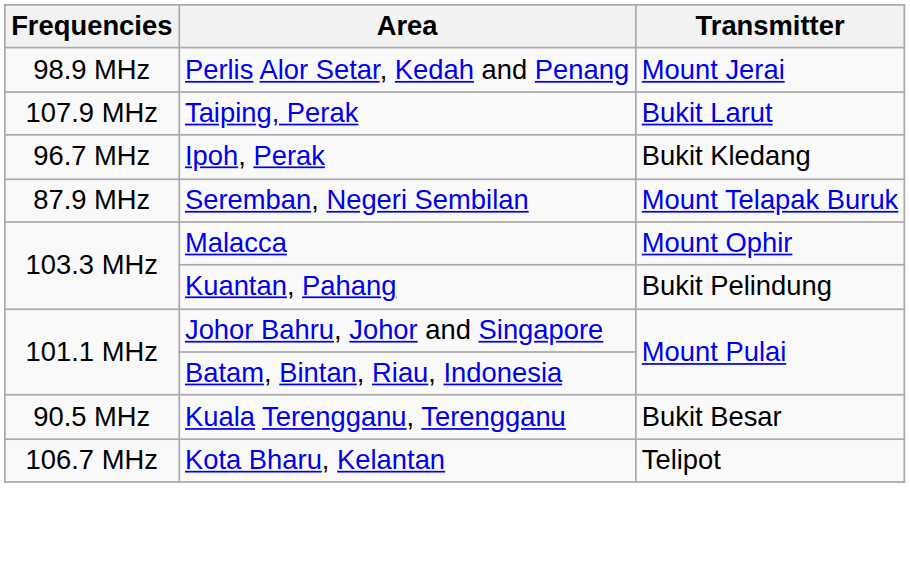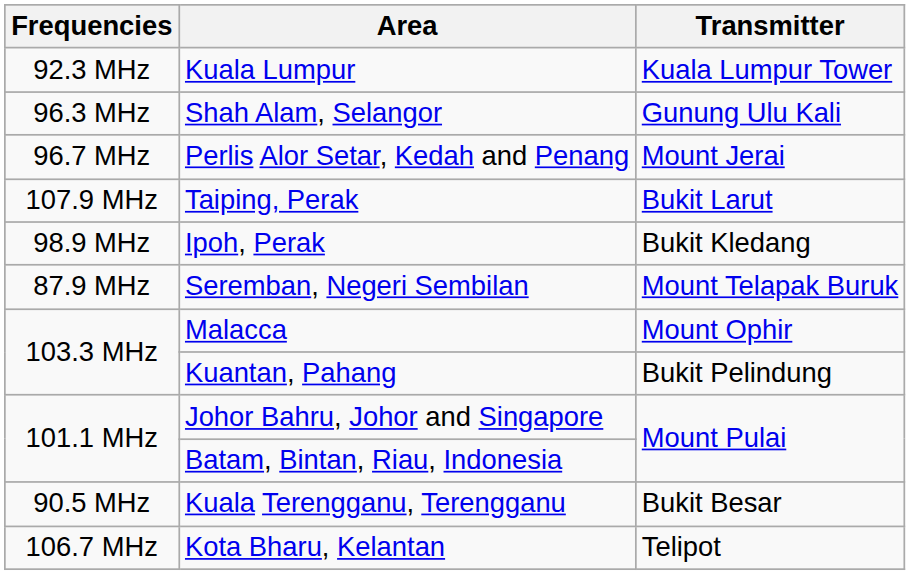 <table class="wikitable">
 <tr>
 <th>Frequencies</th>
 <th>Area</th>
 <th>Transmitter</th>
 </tr>
 <tr>
-<td style="text-align:center;">98.9 MHz</td>
+<td style="text-align:center;">92.3 MHz</td>
+<td><a href='#'>Kuala Lumpur</a></td>
+<td><a href='#'>Kuala Lumpur Tower</a></td>
+</tr>
+<tr>
+<td style="text-align:center;">96.3 MHz</td>
+<td><a href='#'>Shah Alam</a>, <a href='#'>Selangor</a></td>
+<td><a href='#'>Gunung Ulu Kali</a></td>
+</tr>
+<tr>
+<td style="text-align:center;">96.7 MHz</td>
 <td><a href='#'>Perlis</a> <a href='#'>Alor Setar</a>, <a href='#'>Kedah</a> and <a href='#'>Penang</a></td>
 <td><a href='#'>Mount Jerai</a></td>
 </tr>
 <tr>
 <td style="text-align:center;">107.9 MHz</td>
 <td><a href='#'>Taiping, Perak</a></td>
 <td><a href='#'>Bukit Larut</a></td>
 </tr>
 <tr>
-<td style="text-align:center;">96.7 MHz</td>
+<td style="text-align:center;">98.9 MHz</td>
 <td><a href='#'>Ipoh</a>, <a href='#'>Perak</a></td>
 <td>Bukit Kledang</td>
 </tr>
 <tr>
 <td style="text-align:center;">87.9 MHz</td>
 <td><a href='#'>Seremban</a>, <a href='#'>Negeri Sembilan</a></td>
 <td><a href='#'>Mount Telapak Buruk</a></td>
 </tr>
 <tr>
 <td rowspan="2" style="text-align:center;">103.3 MHz</td>
 <td><a href='#'>Malacca</a></td>
 <td><a href='#'>Mount Ophir</a></td>
 </tr>
 <tr>
 <td><a href='#'>Kuantan</a>, <a href='#'>Pahang</a></td>
 <td>Bukit Pelindung</td>
 </tr>
 <tr>
 <td rowspan=2 style="text-align:center;">101.1 MHz</td>
 <td><a href='#'>Johor Bahru</a>, <a href='#'>Johor</a> and <a href='#'>Singapore</a></td>
 <td rowspan=2><a href='#'>Mount Pulai</a></td>
 </tr>
 <tr>
 <td><a href='#'>Batam</a>, <a href='#'>Bintan</a>, <a href='#'>Riau</a>, <a href='#'>Indonesia</a></td>
 </tr>
 <tr>
 <td style="text-align:center;">90.5 MHz</td>
 <td><a href='#'>Kuala</a> <a href='#'>Terengganu</a>, <a href='#'>Terengganu</a></td>
 <td>Bukit Besar</td>
 </tr>
 <tr>
 <td style="text-align:center;">106.7 MHz</td>
 <td><a href='#'>Kota Bharu</a>, <a href='#'>Kelantan</a></td>
 <td>Telipot</td>
 </tr>
 </table>
